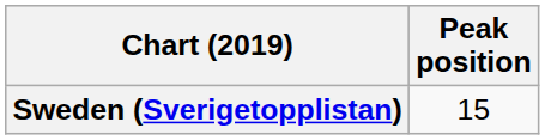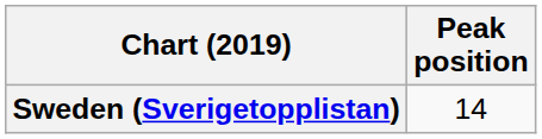 <table class="wikitable plainrowheaders" style="text-align:center">
 <tr>
 <th scope="col">Chart (2019)</th>
 <th scope="col">Peak<br> position</th>
 </tr>
 <tr>
 <th scope="row">Sweden (<a href='#'>Sverigetopplistan</a>)</th>
-<td>15</td>
+<td>14</td>
 </tr>
 </table>
